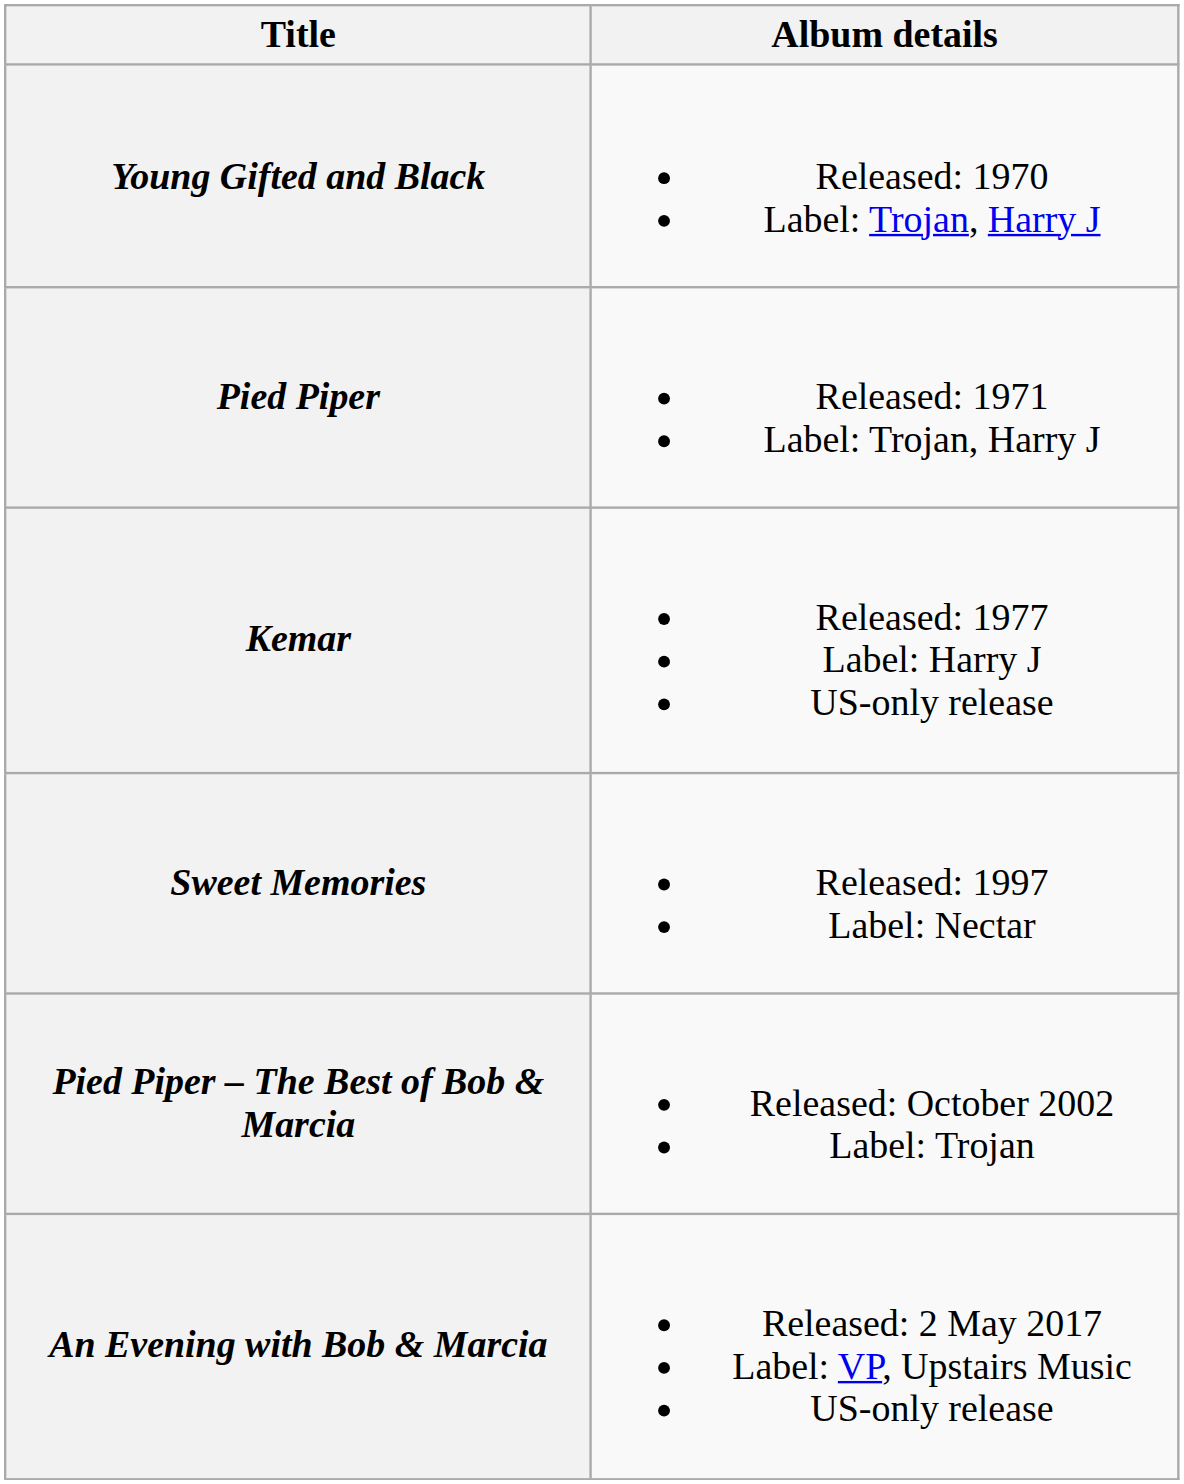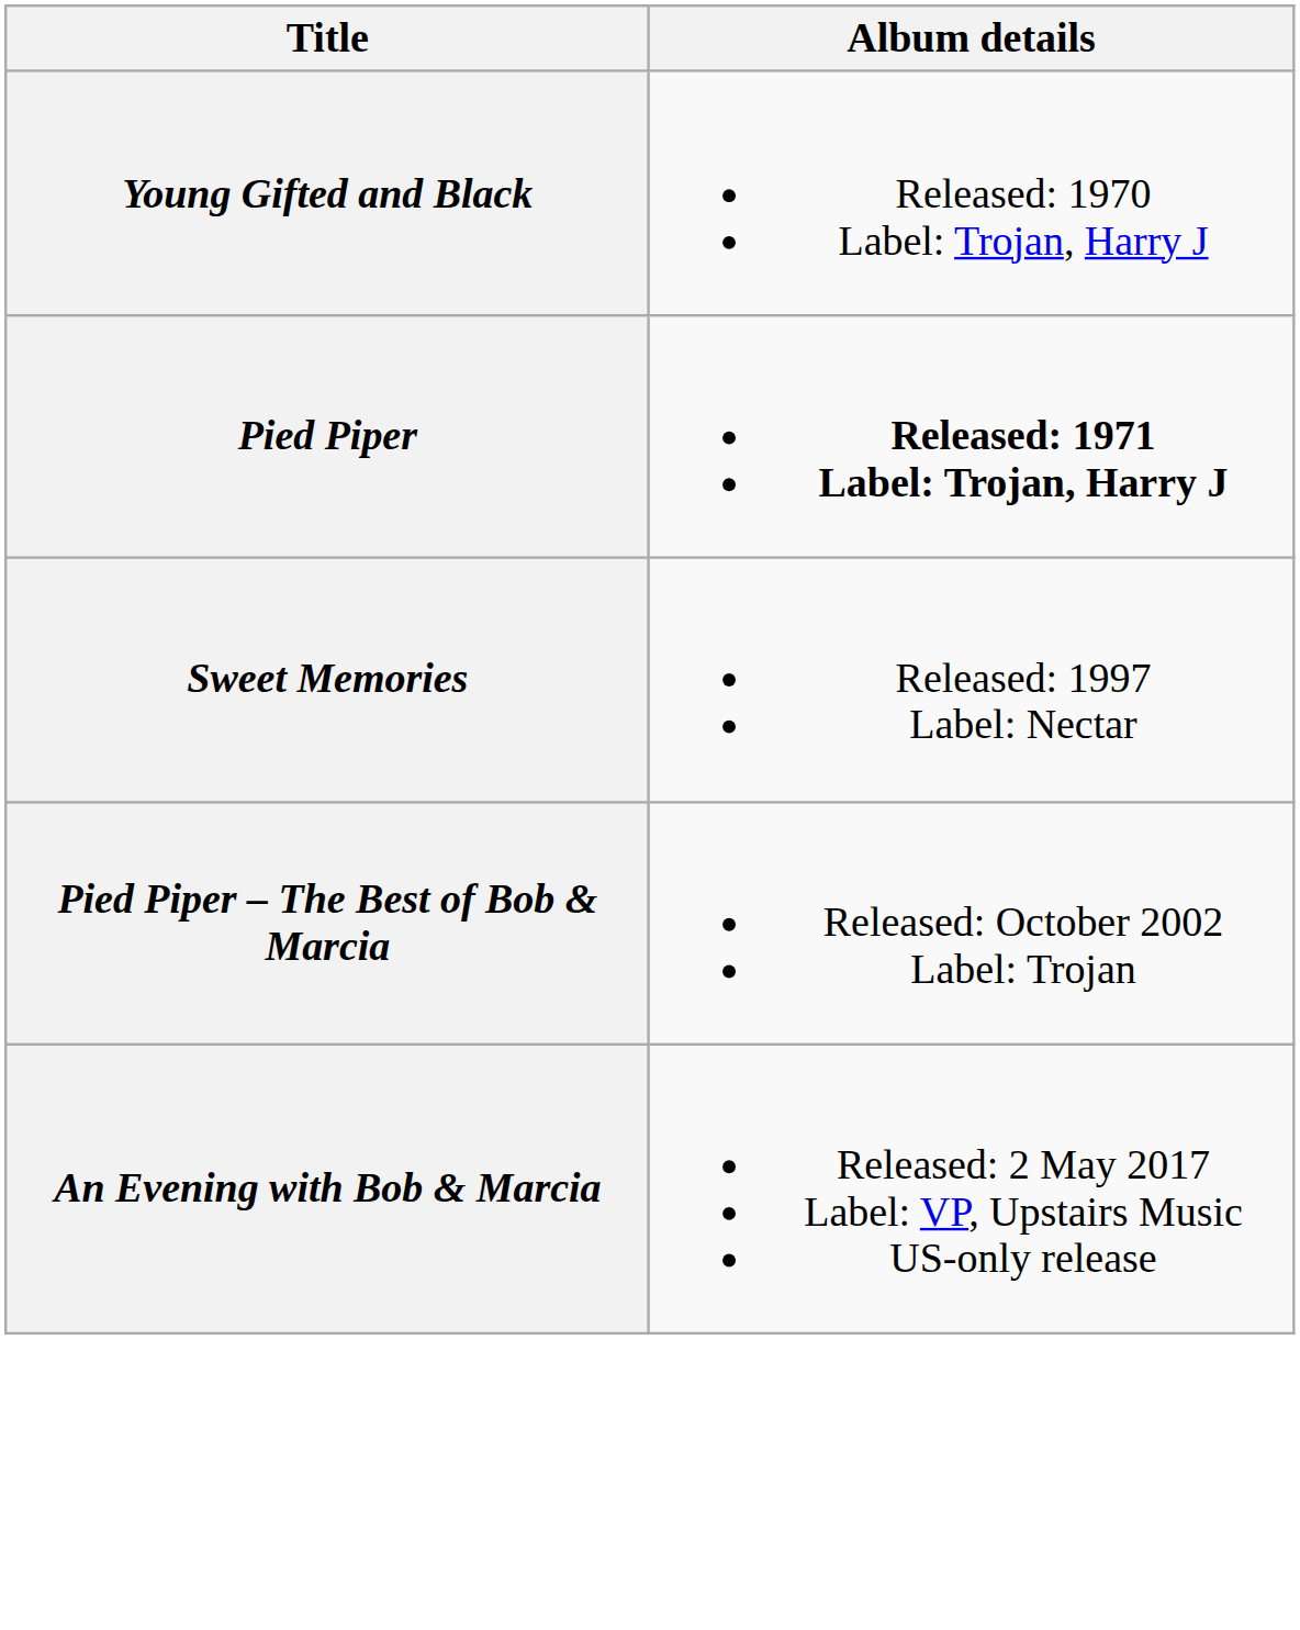 <table class="wikitable plainrowheaders" style="text-align:center;">
 <tr>
 <th scope="col" style="width:15em;">Title</th>
 <th scope="col" style="width:15em;">Album details</th>
 </tr>
 <tr>
 <th scope="row"><em>Young Gifted and Black</em></th>
 <td><br><ul><li>Released: 1970</li><li>Label: <a href='#'>Trojan</a>, <a href='#'>Harry J</a></li></ul></td>
 </tr>
 <tr>
 <th scope="row"><em>Pied Piper</em></th>
-<td><br><ul><li>Released: 1971</li><li>Label: Trojan, Harry J</li></ul></td>
-</tr>
-<tr>
-<th scope="row"><em>Kemar</em></th>
-<td><br><ul><li>Released: 1977</li><li>Label: Harry J</li><li>US-only release</li></ul></td>
+<td><strong><br><ul><li>Released: 1971</li><li>Label: Trojan, Harry J</li></ul></strong></td>
 </tr>
 <tr>
 <th scope="row"><em>Sweet Memories</em></th>
 <td><br><ul><li>Released: 1997</li><li>Label: Nectar</li></ul></td>
 </tr>
 <tr>
 <th scope="row"><em>Pied Piper – The Best of Bob & Marcia</em></th>
 <td><br><ul><li>Released: October 2002</li><li>Label: Trojan</li></ul></td>
 </tr>
 <tr>
 <th scope="row"><em>An Evening with Bob & Marcia</em></th>
 <td><br><ul><li>Released: 2 May 2017</li><li>Label: <a href='#'>VP</a>, Upstairs Music</li><li>US-only release</li></ul></td>
 </tr>
 </table>
